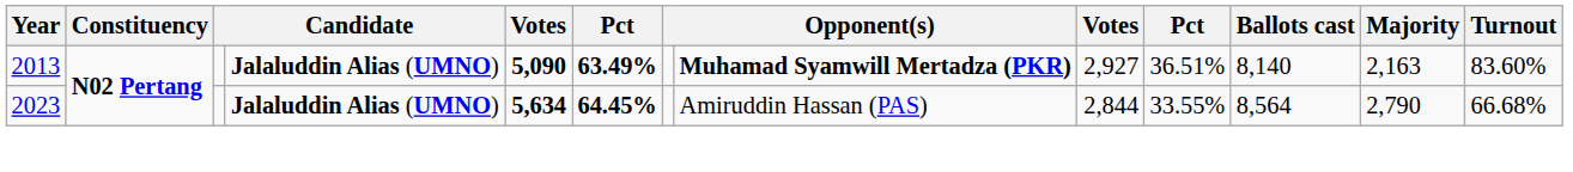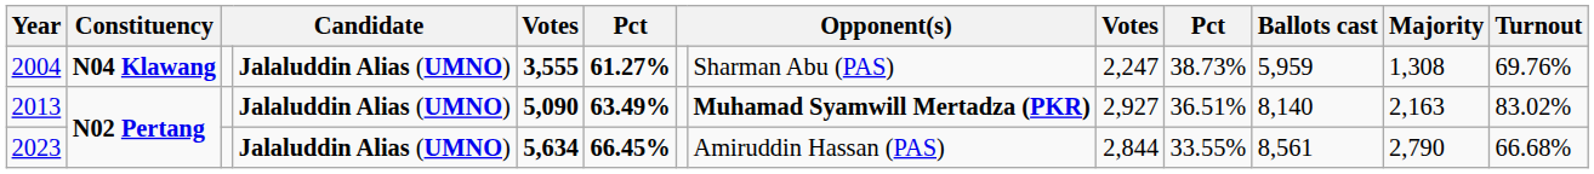 <table class="wikitable" style="margin:0.5em ; font-size:95%">
 <tr>
 <th>Year</th>
 <th>Constituency</th>
 <th colspan=2>Candidate</th>
 <th>Votes</th>
 <th>Pct</th>
 <th colspan=2>Opponent(s)</th>
 <th>Votes</th>
 <th>Pct</th>
 <th>Ballots cast</th>
 <th>Majority</th>
 <th>Turnout</th>
 </tr>
 <tr>
+<td><a href='#'>2004</a></td>
+<td><strong>N04 <a href='#'>Klawang</a></strong></td>
+<td></td>
+<td><strong>Jalaluddin Alias</strong> (<a href='#'><strong>UMNO</strong></a>)</td>
+<td align="right"><strong>3,555</strong></td>
+<td><strong>61.27%</strong></td>
+<td></td>
+<td>Sharman Abu (<a href='#'>PAS</a>)</td>
+<td align="right">2,247</td>
+<td>38.73%</td>
+<td>5,959</td>
+<td>1,308</td>
+<td>69.76%</td>
+</tr>
+<tr>
 <td><a href='#'>2013</a></td>
 <td rowspan=2><strong>N02 <a href='#'>Pertang</a></strong></td>
 <td></td>
 <td><strong>Jalaluddin Alias</strong> (<a href='#'><strong>UMNO</strong></a>)</td>
 <td align="right"><strong>5,090</strong></td>
 <td><strong>63.49%</strong></td>
 <td></td>
 <td><strong>Muhamad Syamwill Mertadza (<a href='#'>PKR</a>)</strong></td>
 <td align="right">2,927</td>
 <td>36.51%</td>
 <td>8,140</td>
 <td>2,163</td>
-<td>83.60%</td>
+<td>83.02%</td>
 </tr>
 <tr>
 <td><a href='#'>2023</a></td>
 <td></td>
 <td><strong>Jalaluddin Alias</strong> (<a href='#'><strong>UMNO</strong></a>)</td>
 <td align="right"><strong>5,634</strong></td>
-<td><strong>64.45%</strong></td>
+<td><strong>66.45%</strong></td>
 <td bgcolor=></td>
 <td>Amiruddin Hassan (<a href='#'>PAS</a>)</td>
 <td align="right">2,844</td>
 <td>33.55%</td>
-<td>8,564</td>
+<td>8,561</td>
 <td>2,790</td>
 <td>66.68%</td>
 </tr>
 </table>
